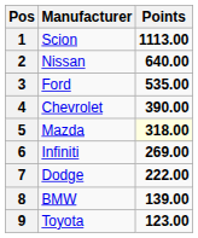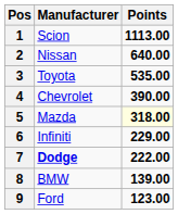 <table class="wikitable" style="font-size: 95%;">
 <tr>
 <th>Pos</th>
 <th>Manufacturer</th>
 <th>Points</th>
 </tr>
 <tr>
 <th>1</th>
 <td> <a href='#'>Scion</a></td>
 <td align="right"><strong>1113.00</strong></td>
 </tr>
 <tr>
 <th>2</th>
 <td> <a href='#'>Nissan</a></td>
 <td align="right"><strong>640.00</strong></td>
 </tr>
 <tr>
 <th>3</th>
-<td> <a href='#'>Ford</a></td>
+<td> <a href='#'>Toyota</a></td>
 <td align="right"><strong>535.00</strong></td>
 </tr>
 <tr>
 <th>4</th>
 <td> <a href='#'>Chevrolet</a></td>
 <td align="right"><strong>390.00</strong></td>
 </tr>
 <tr>
 <th>5</th>
 <td> <a href='#'>Mazda</a></td>
 <td align="right" style="background: lightyellow;"><strong>318.00</strong></td>
 </tr>
 <tr>
 <th>6</th>
 <td> <a href='#'>Infiniti</a></td>
-<td align="right"><strong>269.00</strong></td>
+<td align="right"><strong>229.00</strong></td>
 </tr>
 <tr>
 <th>7</th>
-<td> <a href='#'>Dodge</a></td>
+<td><strong> <a href='#'>Dodge</a></strong></td>
 <td align="right"><strong>222.00</strong></td>
 </tr>
 <tr>
 <th>8</th>
 <td> <a href='#'>BMW</a></td>
 <td align="right"><strong>139.00</strong></td>
 </tr>
 <tr>
 <th>9</th>
-<td> <a href='#'>Toyota</a></td>
+<td> <a href='#'>Ford</a></td>
 <td align="right"><strong>123.00</strong></td>
 </tr>
 </table>
